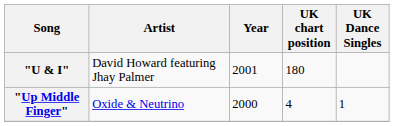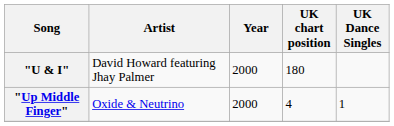 <table class="wikitable plainrowheaders">
 <tr>
 <th scope="col" style="width:100px;">Song</th>
 <th scope="col" style="width:170px;">Artist</th>
 <th scope="col" style="width:60px;">Year</th>
 <th scope="col" style="width:60px;">UK chart position</th>
 <th scope="col" style="width:60px;">UK Dance Singles</th>
 </tr>
 <tr>
 <th scope="row">"U & I"</th>
 <td>David Howard featuring Jhay Palmer</td>
-<td>2001</td>
+<td>2000</td>
 <td>180</td>
 <td></td>
 </tr>
 <tr>
 <th scope="row">"<a href='#'>Up Middle Finger</a>"</th>
 <td><a href='#'>Oxide & Neutrino</a></td>
 <td>2000</td>
 <td>4</td>
 <td>1</td>
 </tr>
 <tr>
 </tr>
 </table>
